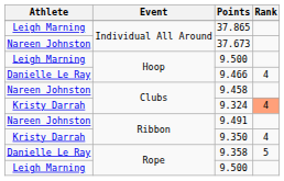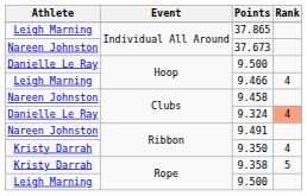 <table class="wikitable" style="font-size:90%;">
 <tr>
 <th>Athlete</th>
 <th>Event</th>
 <th>Points</th>
 <th>Rank</th>
 </tr>
 <tr style="font-size:95%">
 </tr>
 <tr align=center>
 <td><a href='#'>Leigh Marning</a></td>
 <td rowspan=2>Individual All Around</td>
 <td>37.865</td>
 <td></td>
 </tr>
 <tr align=center>
 <td><a href='#'>Nareen Johnston</a></td>
 <td>37.673</td>
 <td></td>
 </tr>
 <tr align=center>
-<td><a href='#'>Leigh Marning</a></td>
+<td><a href='#'>Danielle Le Ray</a></td>
 <td rowspan=2>Hoop</td>
 <td>9.500</td>
 <td></td>
 </tr>
 <tr align=center>
-<td><a href='#'>Danielle Le Ray</a></td>
+<td><a href='#'>Leigh Marning</a></td>
 <td>9.466</td>
 <td>4</td>
 </tr>
 <tr align=center>
 <td><a href='#'>Nareen Johnston</a></td>
 <td rowspan=2>Clubs</td>
 <td>9.458</td>
 <td></td>
 </tr>
 <tr align=center>
-<td><a href='#'>Kristy Darrah</a></td>
+<td><a href='#'>Danielle Le Ray</a></td>
 <td>9.324</td>
 <td style="background: lightsalmon;">4</td>
 </tr>
 <tr align=center>
 <td><a href='#'>Nareen Johnston</a></td>
 <td rowspan=2>Ribbon</td>
 <td>9.491</td>
 <td></td>
 </tr>
 <tr align=center>
 <td><a href='#'>Kristy Darrah</a></td>
 <td>9.350</td>
 <td>4</td>
 </tr>
 <tr align=center>
-<td><a href='#'>Danielle Le Ray</a></td>
+<td><a href='#'>Kristy Darrah</a></td>
 <td rowspan=2>Rope</td>
 <td>9.358</td>
 <td>5</td>
 </tr>
 <tr align=center>
 <td><a href='#'>Leigh Marning</a></td>
 <td>9.500</td>
 <td></td>
 </tr>
 </table>
